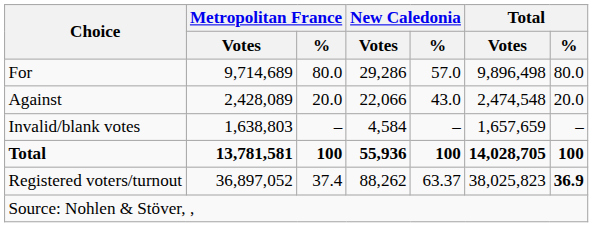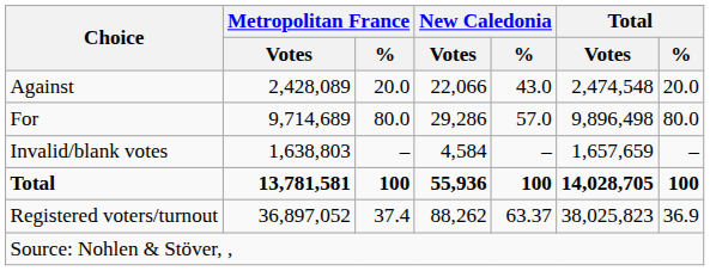 <table class=wikitable style=text-align:right>
 <tr>
 <th rowspan=2>Choice</th>
 <th colspan=2><a href='#'>Metropolitan France</a></th>
 <th colspan=2><a href='#'>New Caledonia</a></th>
 <th colspan=2>Total</th>
 </tr>
 <tr>
 <th>Votes</th>
 <th>%</th>
 <th>Votes</th>
 <th>%</th>
 <th>Votes</th>
 <th>%</th>
 </tr>
 <tr>
+<td align=left>Against</td>
+<td>2,428,089</td>
+<td>20.0</td>
+<td>22,066</td>
+<td>43.0</td>
+<td>2,474,548</td>
+<td>20.0</td>
+</tr>
+<tr>
 <td align=left>For</td>
 <td>9,714,689</td>
 <td>80.0</td>
 <td>29,286</td>
 <td>57.0</td>
 <td>9,896,498</td>
 <td>80.0</td>
-</tr>
-<tr>
-<td align=left>Against</td>
-<td>2,428,089</td>
-<td>20.0</td>
-<td>22,066</td>
-<td>43.0</td>
-<td>2,474,548</td>
-<td>20.0</td>
 </tr>
 <tr>
 <td align=left>Invalid/blank votes</td>
 <td>1,638,803</td>
 <td>–</td>
 <td>4,584</td>
 <td>–</td>
 <td>1,657,659</td>
 <td>–</td>
 </tr>
 <tr>
 <td align=left><strong>Total</strong></td>
 <td><strong>13,781,581</strong></td>
 <td><strong>100</strong></td>
 <td><strong>55,936</strong></td>
 <td><strong>100</strong></td>
 <td><strong>14,028,705</strong></td>
 <td><strong>100</strong></td>
 </tr>
 <tr>
 <td align=left>Registered voters/turnout</td>
 <td>36,897,052</td>
 <td>37.4</td>
 <td>88,262</td>
 <td>63.37</td>
 <td>38,025,823</td>
-<td><strong>36.9</strong></td>
+<td>36.9</td>
 </tr>
 <tr>
 <td align=left colspan=7>Source: Nohlen & Stöver, , </td>
 </tr>
 </table>
